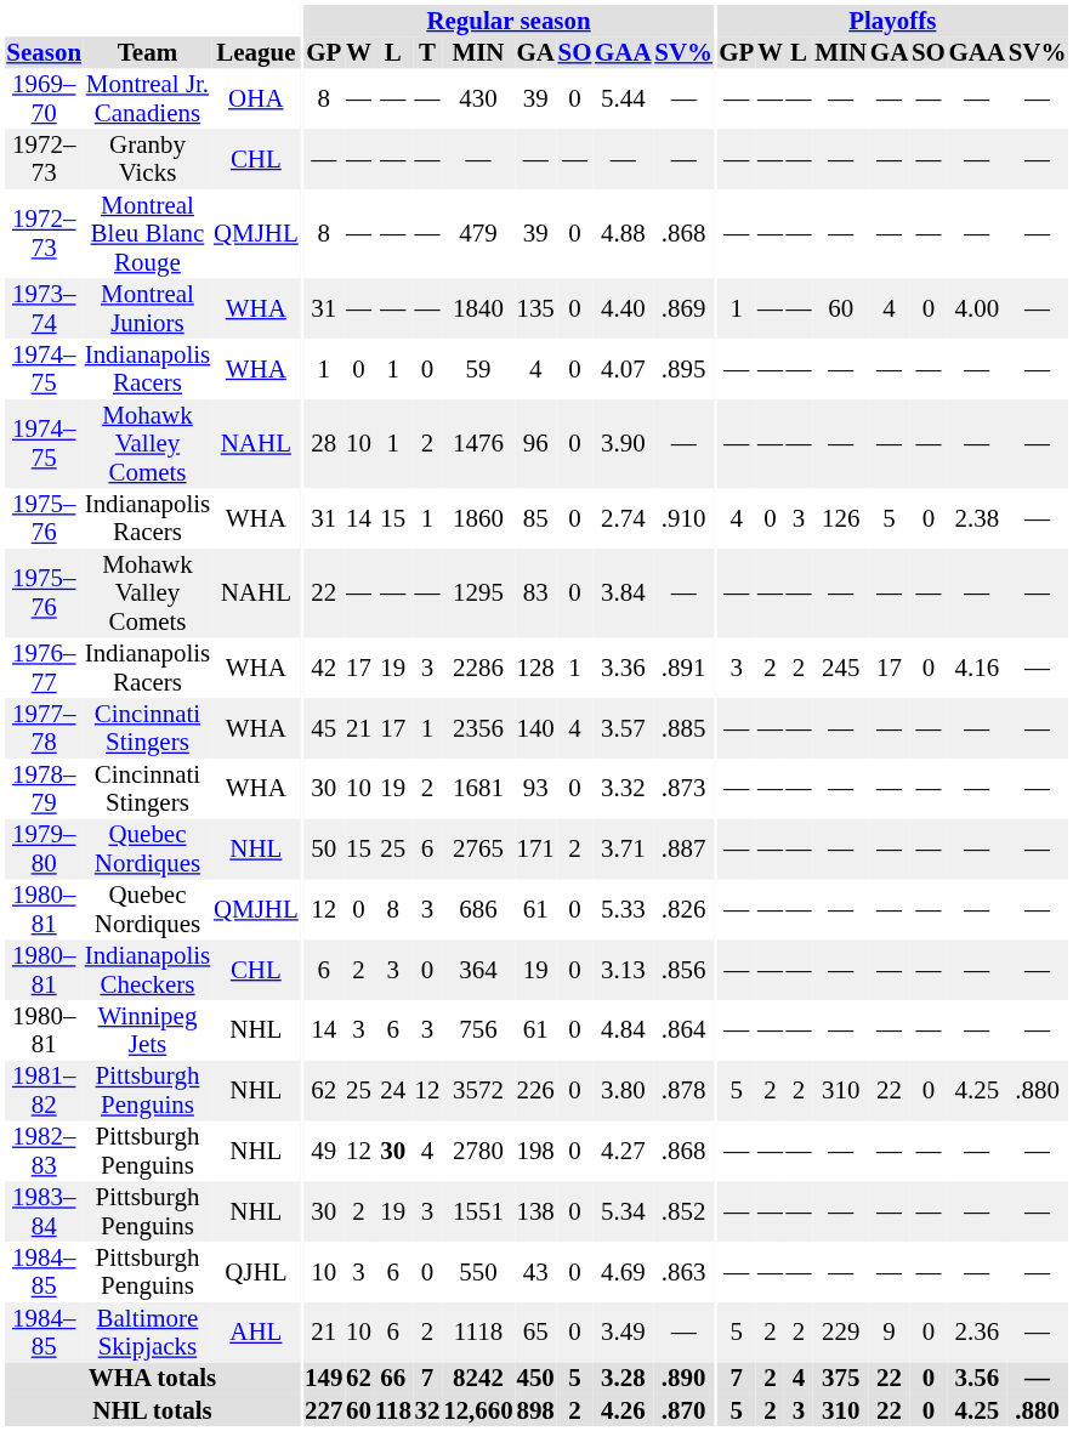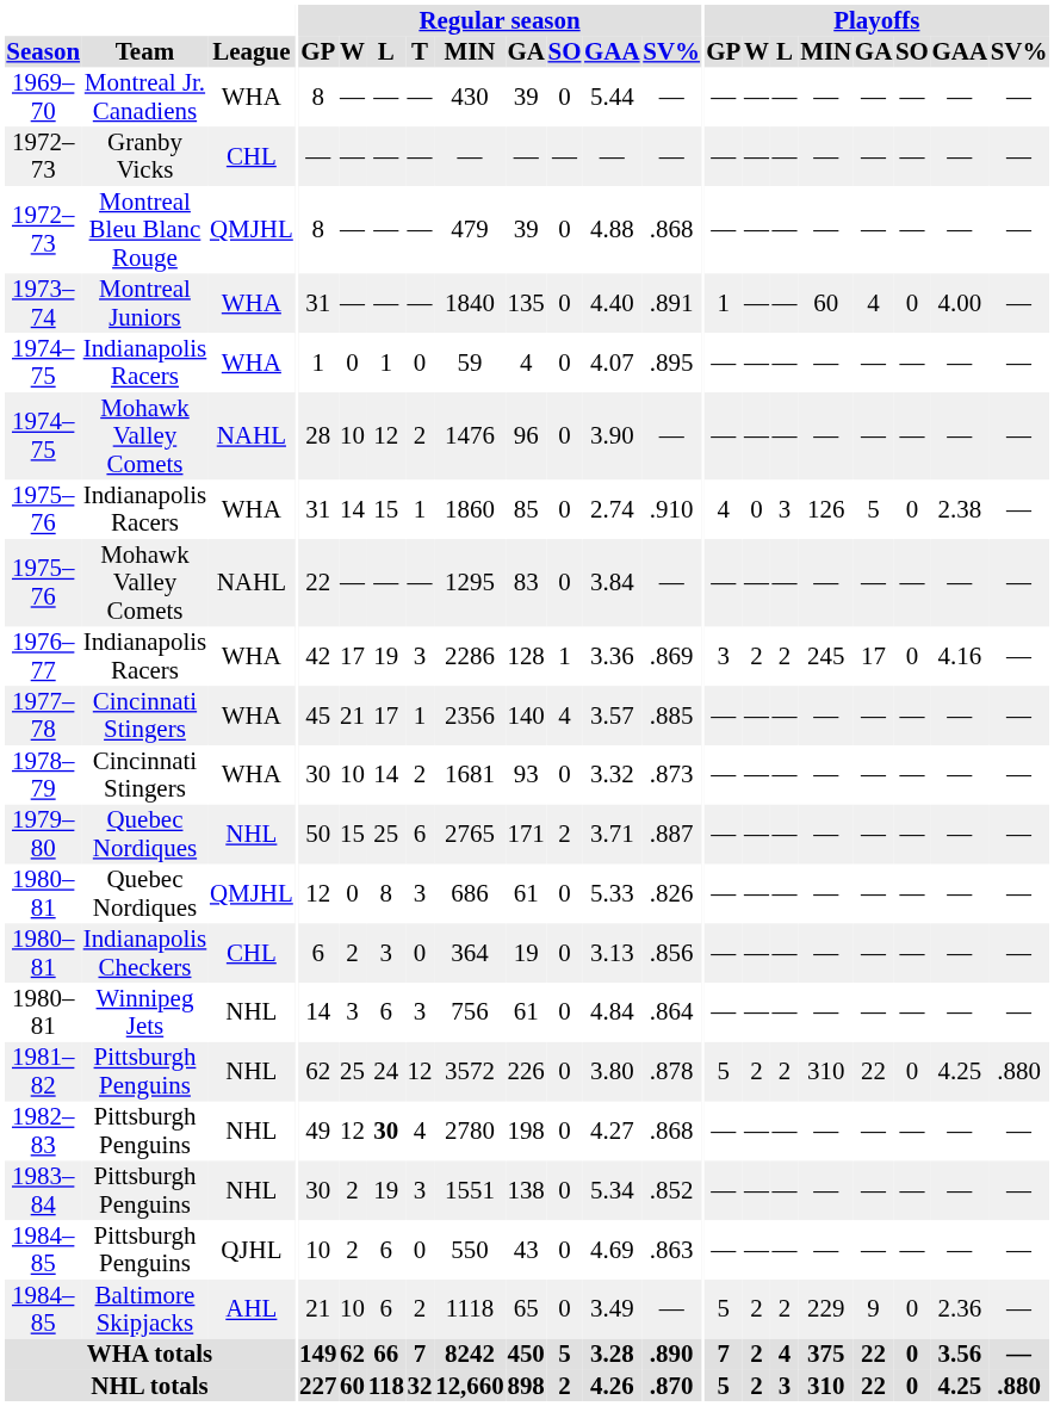 <table border="0" cellpadding="1" cellspacing="0" style="width:90%; text-align:center;">
 <tr bgcolor="#e0e0e0">
 <th colspan="3" bgcolor="#ffffff"></th>
 <th rowspan="99" bgcolor="#ffffff"></th>
 <th colspan="9" bgcolor="#e0e0e0"><a href='#'>Regular season</a></th>
 <th rowspan="99" bgcolor="#ffffff"></th>
 <th colspan="8" bgcolor="#e0e0e0"><a href='#'>Playoffs</a></th>
 </tr>
 <tr bgcolor="#e0e0e0">
 <th><a href='#'>Season</a></th>
 <th>Team</th>
 <th>League</th>
 <th>GP</th>
 <th>W</th>
 <th>L</th>
 <th>T</th>
 <th>MIN</th>
 <th>GA</th>
 <th><a href='#'>SO</a></th>
 <th><a href='#'>GAA</a></th>
 <th><a href='#'>SV%</a></th>
 <th>GP</th>
 <th>W</th>
 <th>L</th>
 <th>MIN</th>
 <th>GA</th>
 <th>SO</th>
 <th>GAA</th>
 <th>SV%</th>
 </tr>
 <tr>
 <td><a href='#'>1969–70</a></td>
 <td><a href='#'>Montreal Jr. Canadiens</a></td>
-<td><a href='#'>OHA</a></td>
+<td>WHA</td>
 <td>8</td>
 <td>—</td>
 <td>—</td>
 <td>—</td>
 <td>430</td>
 <td>39</td>
 <td>0</td>
 <td>5.44</td>
 <td>—</td>
 <td>—</td>
 <td>—</td>
 <td>—</td>
 <td>—</td>
 <td>—</td>
 <td>—</td>
 <td>—</td>
 <td>—</td>
 </tr>
 <tr bgcolor="#f0f0f0">
 <td>1972–73</td>
 <td>Granby Vicks</td>
 <td><a href='#'>CHL</a></td>
 <td>—</td>
 <td>—</td>
 <td>—</td>
 <td>—</td>
 <td>—</td>
 <td>—</td>
 <td>—</td>
 <td>—</td>
 <td>—</td>
 <td>—</td>
 <td>—</td>
 <td>—</td>
 <td>—</td>
 <td>—</td>
 <td>—</td>
 <td>—</td>
 <td>—</td>
 </tr>
 <tr>
 <td><a href='#'>1972–73</a></td>
 <td><a href='#'>Montreal Bleu Blanc Rouge</a></td>
 <td><a href='#'>QMJHL</a></td>
 <td>8</td>
 <td>—</td>
 <td>—</td>
 <td>—</td>
 <td>479</td>
 <td>39</td>
 <td>0</td>
 <td>4.88</td>
 <td>.868</td>
 <td>—</td>
 <td>—</td>
 <td>—</td>
 <td>—</td>
 <td>—</td>
 <td>—</td>
 <td>—</td>
 <td>—</td>
 </tr>
 <tr bgcolor="#f0f0f0">
 <td><a href='#'>1973–74</a></td>
 <td><a href='#'>Montreal Juniors</a></td>
 <td><a href='#'>WHA</a></td>
 <td>31</td>
 <td>—</td>
 <td>—</td>
 <td>—</td>
 <td>1840</td>
 <td>135</td>
 <td>0</td>
 <td>4.40</td>
-<td>.869</td>
+<td>.891</td>
 <td>1</td>
 <td>—</td>
 <td>—</td>
 <td>60</td>
 <td>4</td>
 <td>0</td>
 <td>4.00</td>
 <td>—</td>
 </tr>
 <tr>
 <td><a href='#'>1974–75</a></td>
 <td><a href='#'>Indianapolis Racers</a></td>
 <td><a href='#'>WHA</a></td>
 <td>1</td>
 <td>0</td>
 <td>1</td>
 <td>0</td>
 <td>59</td>
 <td>4</td>
 <td>0</td>
 <td>4.07</td>
 <td>.895</td>
 <td>—</td>
 <td>—</td>
 <td>—</td>
 <td>—</td>
 <td>—</td>
 <td>—</td>
 <td>—</td>
 <td>—</td>
 </tr>
 <tr bgcolor="#f0f0f0">
 <td><a href='#'>1974–75</a></td>
 <td><a href='#'>Mohawk Valley Comets</a></td>
 <td><a href='#'>NAHL</a></td>
 <td>28</td>
 <td>10</td>
-<td>1</td>
+<td>12</td>
 <td>2</td>
 <td>1476</td>
 <td>96</td>
 <td>0</td>
 <td>3.90</td>
 <td>—</td>
 <td>—</td>
 <td>—</td>
 <td>—</td>
 <td>—</td>
 <td>—</td>
 <td>—</td>
 <td>—</td>
 <td>—</td>
 </tr>
 <tr>
 <td><a href='#'>1975–76</a></td>
 <td>Indianapolis Racers</td>
 <td>WHA</td>
 <td>31</td>
 <td>14</td>
 <td>15</td>
 <td>1</td>
 <td>1860</td>
 <td>85</td>
 <td>0</td>
 <td>2.74</td>
 <td>.910</td>
 <td>4</td>
 <td>0</td>
 <td>3</td>
 <td>126</td>
 <td>5</td>
 <td>0</td>
 <td>2.38</td>
 <td>—</td>
 </tr>
 <tr bgcolor="#f0f0f0">
 <td><a href='#'>1975–76</a></td>
 <td>Mohawk Valley Comets</td>
 <td>NAHL</td>
 <td>22</td>
 <td>—</td>
 <td>—</td>
 <td>—</td>
 <td>1295</td>
 <td>83</td>
 <td>0</td>
 <td>3.84</td>
 <td>—</td>
 <td>—</td>
 <td>—</td>
 <td>—</td>
 <td>—</td>
 <td>—</td>
 <td>—</td>
 <td>—</td>
 <td>—</td>
 </tr>
 <tr>
 <td><a href='#'>1976–77</a></td>
 <td>Indianapolis Racers</td>
 <td>WHA</td>
 <td>42</td>
 <td>17</td>
 <td>19</td>
 <td>3</td>
 <td>2286</td>
 <td>128</td>
 <td>1</td>
 <td>3.36</td>
-<td>.891</td>
+<td>.869</td>
 <td>3</td>
 <td>2</td>
 <td>2</td>
 <td>245</td>
 <td>17</td>
 <td>0</td>
 <td>4.16</td>
 <td>—</td>
 </tr>
 <tr bgcolor="#f0f0f0">
 <td><a href='#'>1977–78</a></td>
 <td><a href='#'>Cincinnati Stingers</a></td>
 <td>WHA</td>
 <td>45</td>
 <td>21</td>
 <td>17</td>
 <td>1</td>
 <td>2356</td>
 <td>140</td>
 <td>4</td>
 <td>3.57</td>
 <td>.885</td>
 <td>—</td>
 <td>—</td>
 <td>—</td>
 <td>—</td>
 <td>—</td>
 <td>—</td>
 <td>—</td>
 <td>—</td>
 </tr>
 <tr>
 <td><a href='#'>1978–79</a></td>
 <td>Cincinnati Stingers</td>
 <td>WHA</td>
 <td>30</td>
 <td>10</td>
-<td>19</td>
+<td>14</td>
 <td>2</td>
 <td>1681</td>
 <td>93</td>
 <td>0</td>
 <td>3.32</td>
 <td>.873</td>
 <td>—</td>
 <td>—</td>
 <td>—</td>
 <td>—</td>
 <td>—</td>
 <td>—</td>
 <td>—</td>
 <td>—</td>
 </tr>
 <tr bgcolor="#f0f0f0">
 <td><a href='#'>1979–80</a></td>
 <td><a href='#'>Quebec Nordiques</a></td>
 <td><a href='#'>NHL</a></td>
 <td>50</td>
 <td>15</td>
 <td>25</td>
 <td>6</td>
 <td>2765</td>
 <td>171</td>
 <td>2</td>
 <td>3.71</td>
 <td>.887</td>
 <td>—</td>
 <td>—</td>
 <td>—</td>
 <td>—</td>
 <td>—</td>
 <td>—</td>
 <td>—</td>
 <td>—</td>
 </tr>
 <tr>
 <td><a href='#'>1980–81</a></td>
 <td>Quebec Nordiques</td>
 <td><a href='#'>QMJHL</a></td>
 <td>12</td>
 <td>0</td>
 <td>8</td>
 <td>3</td>
 <td>686</td>
 <td>61</td>
 <td>0</td>
 <td>5.33</td>
 <td>.826</td>
 <td>—</td>
 <td>—</td>
 <td>—</td>
 <td>—</td>
 <td>—</td>
 <td>—</td>
 <td>—</td>
 <td>—</td>
 </tr>
 <tr bgcolor="#f0f0f0">
 <td><a href='#'>1980–81</a></td>
 <td><a href='#'>Indianapolis Checkers</a></td>
 <td><a href='#'>CHL</a></td>
 <td>6</td>
 <td>2</td>
 <td>3</td>
 <td>0</td>
 <td>364</td>
 <td>19</td>
 <td>0</td>
 <td>3.13</td>
 <td>.856</td>
 <td>—</td>
 <td>—</td>
 <td>—</td>
 <td>—</td>
 <td>—</td>
 <td>—</td>
 <td>—</td>
 <td>—</td>
 </tr>
 <tr>
 <td>1980–81</td>
 <td><a href='#'>Winnipeg Jets</a></td>
 <td>NHL</td>
 <td>14</td>
 <td>3</td>
 <td>6</td>
 <td>3</td>
 <td>756</td>
 <td>61</td>
 <td>0</td>
 <td>4.84</td>
 <td>.864</td>
 <td>—</td>
 <td>—</td>
 <td>—</td>
 <td>—</td>
 <td>—</td>
 <td>—</td>
 <td>—</td>
 <td>—</td>
 </tr>
 <tr bgcolor="#f0f0f0">
 <td><a href='#'>1981–82</a></td>
 <td><a href='#'>Pittsburgh Penguins</a></td>
 <td>NHL</td>
 <td>62</td>
 <td>25</td>
 <td>24</td>
 <td>12</td>
 <td>3572</td>
 <td>226</td>
 <td>0</td>
 <td>3.80</td>
 <td>.878</td>
 <td>5</td>
 <td>2</td>
 <td>2</td>
 <td>310</td>
 <td>22</td>
 <td>0</td>
 <td>4.25</td>
 <td>.880</td>
 </tr>
 <tr>
 <td><a href='#'>1982–83</a></td>
 <td>Pittsburgh Penguins</td>
 <td>NHL</td>
 <td>49</td>
 <td>12</td>
 <td><strong>30</strong></td>
 <td>4</td>
 <td>2780</td>
 <td>198</td>
 <td>0</td>
 <td>4.27</td>
 <td>.868</td>
 <td>—</td>
 <td>—</td>
 <td>—</td>
 <td>—</td>
 <td>—</td>
 <td>—</td>
 <td>—</td>
 <td>—</td>
 </tr>
 <tr bgcolor="#f0f0f0">
 <td><a href='#'>1983–84</a></td>
 <td>Pittsburgh Penguins</td>
 <td>NHL</td>
 <td>30</td>
 <td>2</td>
 <td>19</td>
 <td>3</td>
 <td>1551</td>
 <td>138</td>
 <td>0</td>
 <td>5.34</td>
 <td>.852</td>
 <td>—</td>
 <td>—</td>
 <td>—</td>
 <td>—</td>
 <td>—</td>
 <td>—</td>
 <td>—</td>
 <td>—</td>
 </tr>
 <tr>
 <td><a href='#'>1984–85</a></td>
 <td>Pittsburgh Penguins</td>
 <td>QJHL</td>
 <td>10</td>
-<td>3</td>
+<td>2</td>
 <td>6</td>
 <td>0</td>
 <td>550</td>
 <td>43</td>
 <td>0</td>
 <td>4.69</td>
 <td>.863</td>
 <td>—</td>
 <td>—</td>
 <td>—</td>
 <td>—</td>
 <td>—</td>
 <td>—</td>
 <td>—</td>
 <td>—</td>
 </tr>
 <tr bgcolor="#f0f0f0">
 <td><a href='#'>1984–85</a></td>
 <td><a href='#'>Baltimore Skipjacks</a></td>
 <td><a href='#'>AHL</a></td>
 <td>21</td>
 <td>10</td>
 <td>6</td>
 <td>2</td>
 <td>1118</td>
 <td>65</td>
 <td>0</td>
 <td>3.49</td>
 <td>—</td>
 <td>5</td>
 <td>2</td>
 <td>2</td>
 <td>229</td>
 <td>9</td>
 <td>0</td>
 <td>2.36</td>
 <td>—</td>
 </tr>
 <tr bgcolor="#e0e0e0">
 <th colspan=3>WHA totals</th>
 <th>149</th>
 <th>62</th>
 <th>66</th>
 <th>7</th>
 <th>8242</th>
 <th>450</th>
 <th>5</th>
 <th>3.28</th>
 <th>.890</th>
 <th>7</th>
 <th>2</th>
 <th>4</th>
 <th>375</th>
 <th>22</th>
 <th>0</th>
 <th>3.56</th>
 <th>—</th>
 </tr>
 <tr bgcolor="#e0e0e0">
 <th colspan=3>NHL totals</th>
 <th>227</th>
 <th>60</th>
 <th>118</th>
 <th>32</th>
 <th>12,660</th>
 <th>898</th>
 <th>2</th>
 <th>4.26</th>
 <th>.870</th>
 <th>5</th>
 <th>2</th>
 <th>3</th>
 <th>310</th>
 <th>22</th>
 <th>0</th>
 <th>4.25</th>
 <th>.880</th>
 </tr>
 </table>
